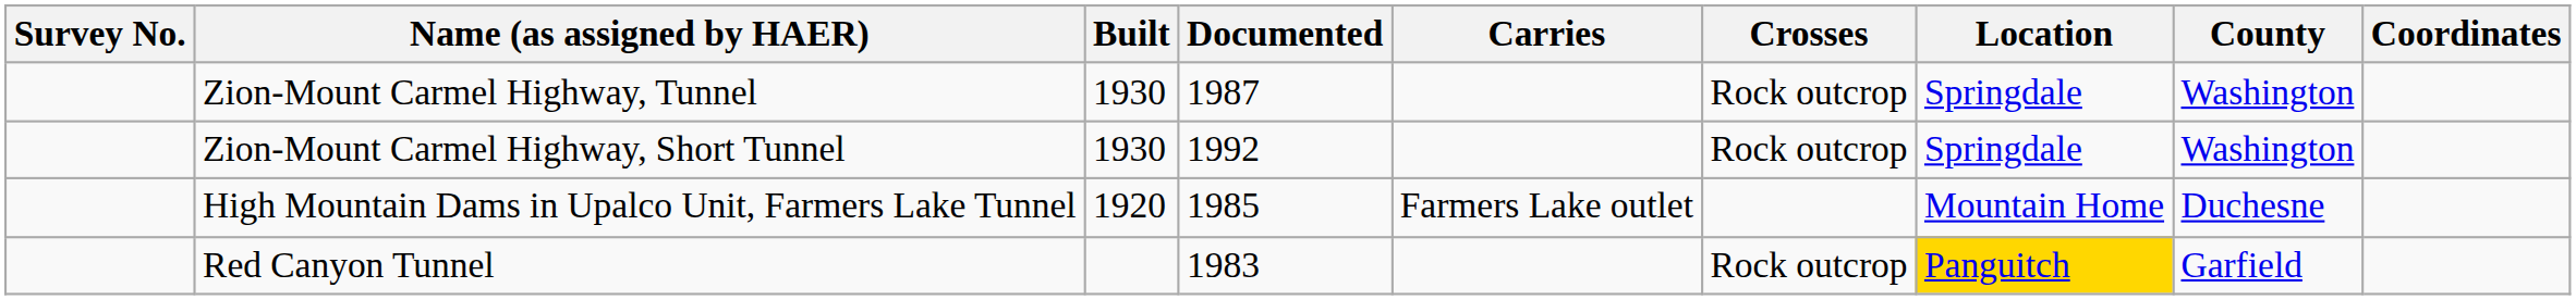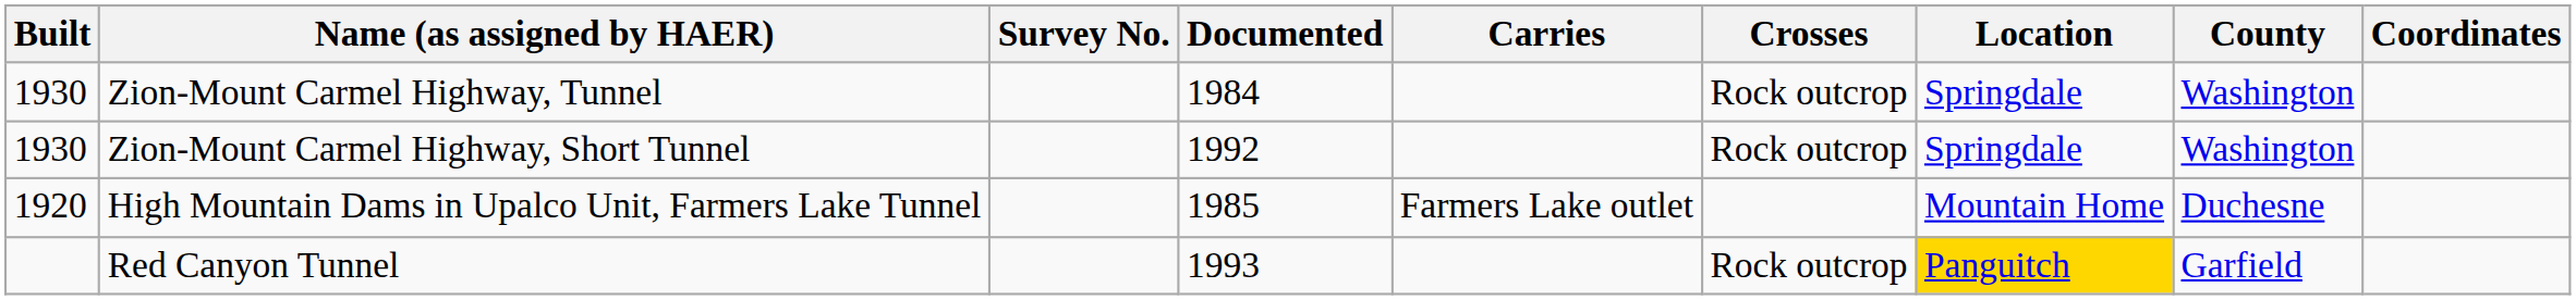 <table class="wikitable sortable">
 <tr>
+<th>Built</th>
+<th>Name (as assigned by HAER)</th>
 <th>Survey No.</th>
-<th>Name (as assigned by HAER)</th>
-<th>Built</th>
 <th>Documented</th>
 <th>Carries</th>
 <th>Crosses</th>
 <th>Location</th>
 <th>County</th>
 <th>Coordinates</th>
 </tr>
 <tr>
+<td>1930</td>
+<td>Zion-Mount Carmel Highway, Tunnel</td>
 <td></td>
-<td>Zion-Mount Carmel Highway, Tunnel</td>
-<td>1930</td>
-<td>1987</td>
+<td>1984</td>
 <td></td>
 <td>Rock outcrop</td>
 <td><a href='#'>Springdale</a></td>
 <td><a href='#'>Washington</a></td>
 <td></td>
 </tr>
 <tr>
+<td>1930</td>
+<td>Zion-Mount Carmel Highway, Short Tunnel</td>
 <td></td>
-<td>Zion-Mount Carmel Highway, Short Tunnel</td>
-<td>1930</td>
 <td>1992</td>
 <td></td>
 <td>Rock outcrop</td>
 <td><a href='#'>Springdale</a></td>
 <td><a href='#'>Washington</a></td>
 <td></td>
 </tr>
 <tr>
+<td>1920</td>
+<td>High Mountain Dams in Upalco Unit, Farmers Lake Tunnel</td>
 <td></td>
-<td>High Mountain Dams in Upalco Unit, Farmers Lake Tunnel</td>
-<td>1920</td>
 <td>1985</td>
 <td>Farmers Lake outlet</td>
 <td></td>
 <td><a href='#'>Mountain Home</a></td>
 <td><a href='#'>Duchesne</a></td>
 <td></td>
 </tr>
 <tr>
 <td></td>
 <td>Red Canyon Tunnel</td>
 <td></td>
-<td>1983</td>
+<td>1993</td>
 <td></td>
 <td>Rock outcrop</td>
 <td style="background: gold;"><a href='#'>Panguitch</a></td>
 <td><a href='#'>Garfield</a></td>
 <td></td>
 </tr>
 </table>
